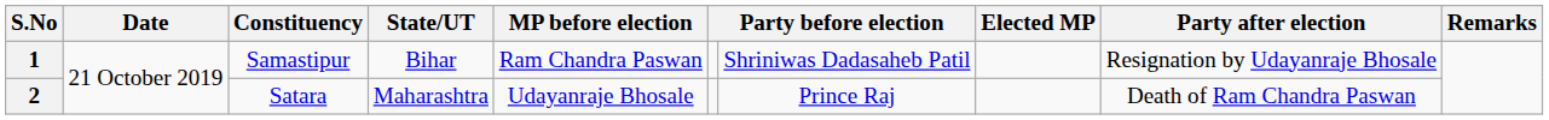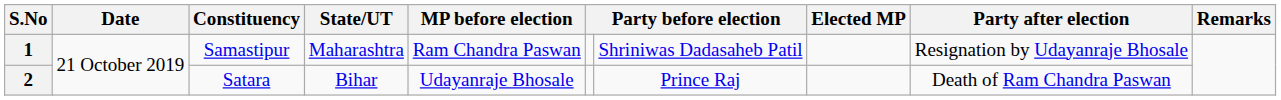 <table class="wikitable sortable" style="text-align:center;">
 <tr>
 <th>S.No</th>
 <th>Date</th>
 <th>Constituency</th>
 <th>State/UT</th>
 <th>MP before election</th>
 <th colspan="2">Party before election</th>
 <th>Elected MP</th>
 <th colspan="2">Party after election</th>
 <th>Remarks</th>
 </tr>
 <tr>
 <th>1</th>
 <td rowspan="2">21 October 2019</td>
 <td><a href='#'>Samastipur</a></td>
-<td><a href='#'>Bihar</a></td>
+<td><a href='#'>Maharashtra</a></td>
 <td><a href='#'>Ram Chandra Paswan</a></td>
 <td></td>
 <td><a href='#'>Shriniwas Dadasaheb Patil</a></td>
 <td></td>
 <td>Resignation by <a href='#'>Udayanraje Bhosale</a></td>
 </tr>
 <tr>
 <th>2</th>
 <td><a href='#'>Satara</a></td>
-<td><a href='#'>Maharashtra</a></td>
+<td><a href='#'>Bihar</a></td>
 <td><a href='#'>Udayanraje Bhosale</a></td>
 <td></td>
 <td><a href='#'>Prince Raj</a></td>
 <td></td>
 <td>Death of <a href='#'>Ram Chandra Paswan</a></td>
 </tr>
 </table>
